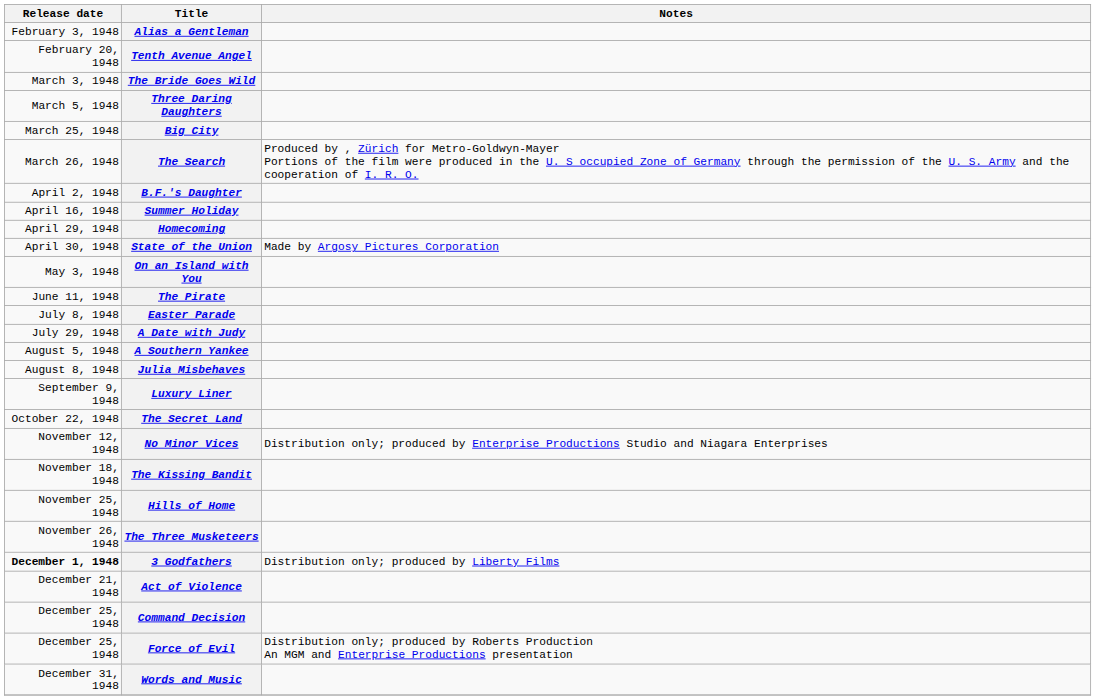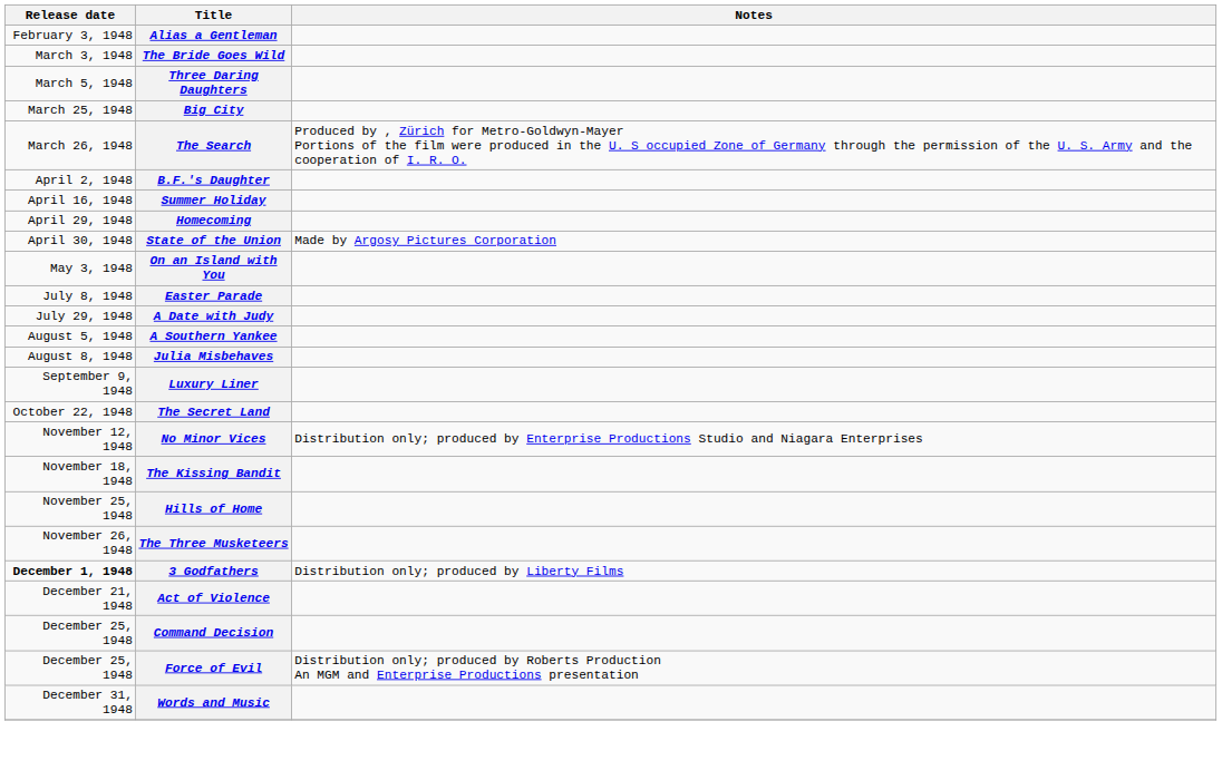 <table class="wikitable sortable" style="width:100%;">
 <tr>
 <th scope="col" style="width:130px;">Release date</th>
 <th>Title</th>
 <th>Notes</th>
 </tr>
 <tr>
 <td style="text-align:right;">February 3, 1948</td>
 <th scope="row"><em><a href='#'>Alias a Gentleman</a></em></th>
-<td></td>
-</tr>
-<tr>
-<td style="text-align:right;">February 20, 1948</td>
-<th scope="row"><em><a href='#'>Tenth Avenue Angel</a></em></th>
 <td></td>
 </tr>
 <tr>
 <td style="text-align:right;">March 3, 1948</td>
 <th scope="row"><em><a href='#'>The Bride Goes Wild</a></em></th>
 <td></td>
 </tr>
 <tr>
 <td style="text-align:right;">March 5, 1948</td>
 <th scope="row"><em><a href='#'>Three Daring Daughters</a></em></th>
 <td></td>
 </tr>
 <tr>
 <td style="text-align:right;">March 25, 1948</td>
 <th scope="row"><em><a href='#'>Big City</a></em></th>
 <td></td>
 </tr>
 <tr>
 <td style="text-align:right;">March 26, 1948</td>
 <th scope="row"><em><a href='#'>The Search</a></em></th>
 <td>Produced by , <a href='#'>Zürich</a> for Metro-Goldwyn-Mayer<br>Portions of the film were produced in the <a href='#'>U. S occupied Zone of Germany</a> through the permission of the <a href='#'>U. S. Army</a> and the cooperation of <a href='#'>I. R. O.</a></td>
 </tr>
 <tr>
 <td style="text-align:right;">April 2, 1948</td>
 <th scope="row"><em><a href='#'>B.F.'s Daughter</a></em></th>
 <td></td>
 </tr>
 <tr>
 <td style="text-align:right;">April 16, 1948</td>
 <th scope="row"><em><a href='#'>Summer Holiday</a></em></th>
 <td></td>
 </tr>
 <tr>
 <td style="text-align:right;">April 29, 1948</td>
 <th scope="row"><em><a href='#'>Homecoming</a></em></th>
 <td></td>
 </tr>
 <tr>
 <td style="text-align:right;">April 30, 1948</td>
 <th scope="row"><em><a href='#'>State of the Union</a></em></th>
 <td>Made by <a href='#'>Argosy Pictures Corporation</a></td>
 </tr>
 <tr>
 <td style="text-align:right;">May 3, 1948</td>
 <th scope="row"><em><a href='#'>On an Island with You</a></em></th>
-<td></td>
-</tr>
-<tr>
-<td style="text-align:right;">June 11, 1948</td>
-<th scope="row"><em><a href='#'>The Pirate</a></em></th>
 <td></td>
 </tr>
 <tr>
 <td style="text-align:right;">July 8, 1948</td>
 <th scope="row"><em><a href='#'>Easter Parade</a></em></th>
 <td></td>
 </tr>
 <tr>
 <td style="text-align:right;">July 29, 1948</td>
 <th scope="row"><em><a href='#'>A Date with Judy</a></em></th>
 <td></td>
 </tr>
 <tr>
 <td style="text-align:right;">August 5, 1948</td>
 <th scope="row"><em><a href='#'>A Southern Yankee</a></em></th>
 <td></td>
 </tr>
 <tr>
 <td style="text-align:right;">August 8, 1948</td>
 <th scope="row"><em><a href='#'>Julia Misbehaves</a></em></th>
 <td></td>
 </tr>
 <tr>
 <td style="text-align:right;">September 9, 1948</td>
 <th scope="row"><em><a href='#'>Luxury Liner</a></em></th>
 <td></td>
 </tr>
 <tr>
 <td style="text-align:right;">October 22, 1948</td>
 <th scope="row"><em><a href='#'>The Secret Land</a></em></th>
 <td></td>
 </tr>
 <tr>
 <td style="text-align:right;">November 12, 1948</td>
 <th scope="row"><em><a href='#'>No Minor Vices</a></em></th>
 <td>Distribution only; produced by <a href='#'>Enterprise Productions</a> Studio and Niagara Enterprises</td>
 </tr>
 <tr>
 <td style="text-align:right;">November 18, 1948</td>
 <th scope="row"><em><a href='#'>The Kissing Bandit</a></em></th>
 <td></td>
 </tr>
 <tr>
 <td style="text-align:right;">November 25, 1948</td>
 <th scope="row"><em><a href='#'>Hills of Home</a></em></th>
 <td></td>
 </tr>
 <tr>
 <td style="text-align:right;">November 26, 1948</td>
 <th scope="row"><em><a href='#'>The Three Musketeers</a></em></th>
 <td></td>
 </tr>
 <tr>
 <td style="text-align:right;"><strong>December 1, 1948</strong></td>
 <th scope="row"><em><a href='#'>3 Godfathers</a></em></th>
 <td>Distribution only; produced by <a href='#'>Liberty Films</a></td>
 </tr>
 <tr>
 <td style="text-align:right;">December 21, 1948</td>
 <th scope="row"><em><a href='#'>Act of Violence</a></em></th>
 <td></td>
 </tr>
 <tr>
 <td style="text-align:right;">December 25, 1948</td>
 <th scope="row"><em><a href='#'>Command Decision</a></em></th>
 <td></td>
 </tr>
 <tr>
 <td style="text-align:right;">December 25, 1948</td>
 <th scope="row"><em><a href='#'>Force of Evil</a></em></th>
 <td>Distribution only; produced by Roberts Production<br>An MGM and <a href='#'>Enterprise Productions</a> presentation</td>
 </tr>
 <tr>
 <td style="text-align:right;">December 31, 1948</td>
 <th scope="row"><em><a href='#'>Words and Music</a></em></th>
 <td></td>
 </tr>
 <tr>
 </tr>
 </table>
